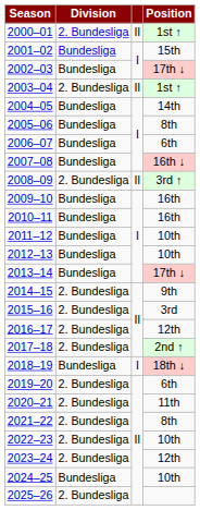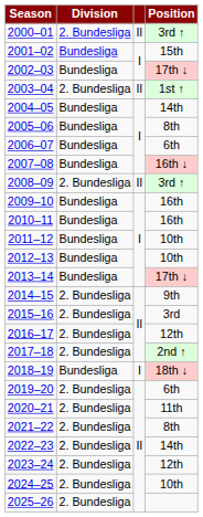 <table class="wikitable">
 <tr style="text-align:center; background:darkred; color:white;">
 <td><strong>Season</strong></td>
 <td><strong>Division</strong></td>
 <td><strong><a href='#'></a></strong></td>
 <td><strong>Position</strong></td>
 </tr>
 <tr style="text-align:center;">
 <td><a href='#'>2000–01</a></td>
 <td style="text-align:left;"><a href='#'>2. Bundesliga</a></td>
 <td>II</td>
-<td style="background:#ddffdd">1st ↑</td>
+<td style="background:#ddffdd">3rd ↑</td>
 </tr>
 <tr style="text-align:center;">
 <td><a href='#'>2001–02</a></td>
 <td style="text-align:left;"><a href='#'>Bundesliga</a></td>
 <td rowspan=2>I</td>
 <td>15th</td>
 </tr>
 <tr style="text-align:center;">
 <td><a href='#'>2002–03</a></td>
 <td style="text-align:left;">Bundesliga</td>
 <td style="background:#ffcccc">17th ↓</td>
 </tr>
 <tr style="text-align:center;">
 <td><a href='#'>2003–04</a></td>
 <td style="text-align:left;">2. Bundesliga</td>
 <td>II</td>
 <td style="background:#ddffdd">1st ↑</td>
 </tr>
 <tr style="text-align:center;">
 <td><a href='#'>2004–05</a></td>
 <td style="text-align:left;">Bundesliga</td>
 <td rowspan=4>I</td>
 <td>14th</td>
 </tr>
 <tr style="text-align:center;">
 <td><a href='#'>2005–06</a></td>
 <td style="text-align:left;">Bundesliga</td>
 <td>8th</td>
 </tr>
 <tr style="text-align:center;">
 <td><a href='#'>2006–07</a></td>
 <td style="text-align:left;">Bundesliga</td>
 <td>6th</td>
 </tr>
 <tr style="text-align:center;">
 <td><a href='#'>2007–08</a></td>
 <td style="text-align:left;">Bundesliga</td>
 <td style="background:#ffcccc">16th ↓</td>
 </tr>
 <tr style="text-align:center;">
 <td><a href='#'>2008–09</a></td>
 <td style="text-align:left;">2. Bundesliga</td>
 <td>II</td>
 <td style="background:#ddffdd">3rd ↑</td>
 </tr>
 <tr style="text-align:center;">
 <td><a href='#'>2009–10</a></td>
 <td style="text-align:left;">Bundesliga</td>
 <td rowspan=5>I</td>
 <td>16th</td>
 </tr>
 <tr style="text-align:center;">
 <td><a href='#'>2010–11</a></td>
 <td style="text-align:left;">Bundesliga</td>
 <td>16th</td>
 </tr>
 <tr style="text-align:center;">
 <td><a href='#'>2011–12</a></td>
 <td style="text-align:left;">Bundesliga</td>
 <td>10th</td>
 </tr>
 <tr style="text-align:center;">
 <td><a href='#'>2012–13</a></td>
 <td style="text-align:left;">Bundesliga</td>
 <td>10th</td>
 </tr>
 <tr style="text-align:center;">
 <td><a href='#'>2013–14</a></td>
 <td style="text-align:left;">Bundesliga</td>
 <td style="background:#ffcccc">17th ↓</td>
 </tr>
 <tr style="text-align:center;">
 <td><a href='#'>2014–15</a></td>
 <td style="text-align:left;">2. Bundesliga</td>
 <td rowspan=4>II</td>
 <td>9th</td>
 </tr>
 <tr style="text-align:center;">
 <td><a href='#'>2015–16</a></td>
 <td style="text-align:left;">2. Bundesliga</td>
 <td>3rd</td>
 </tr>
 <tr style="text-align:center;">
 <td><a href='#'>2016–17</a></td>
 <td style="text-align:left;">2. Bundesliga</td>
 <td>12th</td>
 </tr>
 <tr style="text-align:center;">
 <td><a href='#'>2017–18</a></td>
 <td style="text-align:left;">2. Bundesliga</td>
 <td style="background:#ddffdd">2nd ↑</td>
 </tr>
 <tr style="text-align:center;">
 <td><a href='#'>2018–19</a></td>
 <td style="text-align:left;">Bundesliga</td>
 <td>I</td>
 <td style="background:#ffcccc">18th ↓</td>
 </tr>
 <tr style="text-align:center;">
 <td><a href='#'>2019–20</a></td>
 <td style="text-align:left;">2. Bundesliga</td>
 <td rowspan=7>II</td>
 <td>6th</td>
 </tr>
 <tr style="text-align:center;">
 <td><a href='#'>2020–21</a></td>
 <td style="text-align:left;">2. Bundesliga</td>
 <td>11th</td>
 </tr>
 <tr style="text-align:center;">
 <td><a href='#'>2021–22</a></td>
 <td style="text-align:left;">2. Bundesliga</td>
 <td>8th</td>
 </tr>
 <tr style="text-align:center;">
 <td><a href='#'>2022–23</a></td>
 <td style="text-align:left;">2. Bundesliga</td>
-<td>10th</td>
+<td>14th</td>
 </tr>
 <tr style="text-align:center;">
 <td><a href='#'>2023–24</a></td>
 <td style="text-align:left;">2. Bundesliga</td>
 <td>12th</td>
 </tr>
 <tr style="text-align:center;">
 <td><a href='#'>2024–25</a></td>
-<td style="text-align:left;">Bundesliga</td>
+<td style="text-align:left;">2. Bundesliga</td>
 <td>10th</td>
 </tr>
 <tr style="text-align:center;">
 <td><a href='#'>2025–26</a></td>
 <td style="text-align:left;">2. Bundesliga</td>
 <td></td>
 </tr>
 </table>
